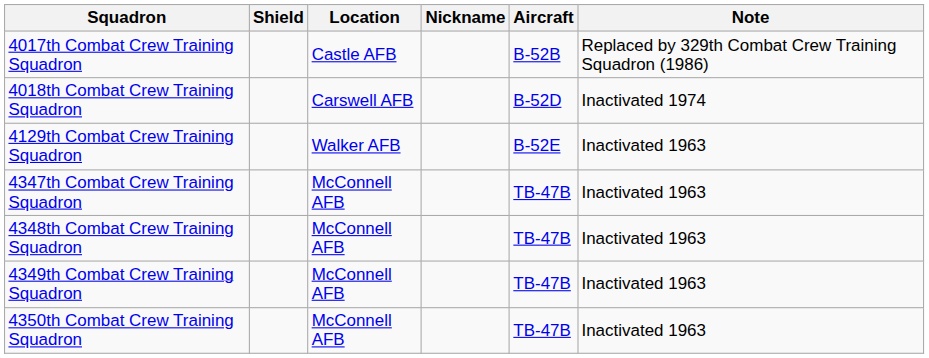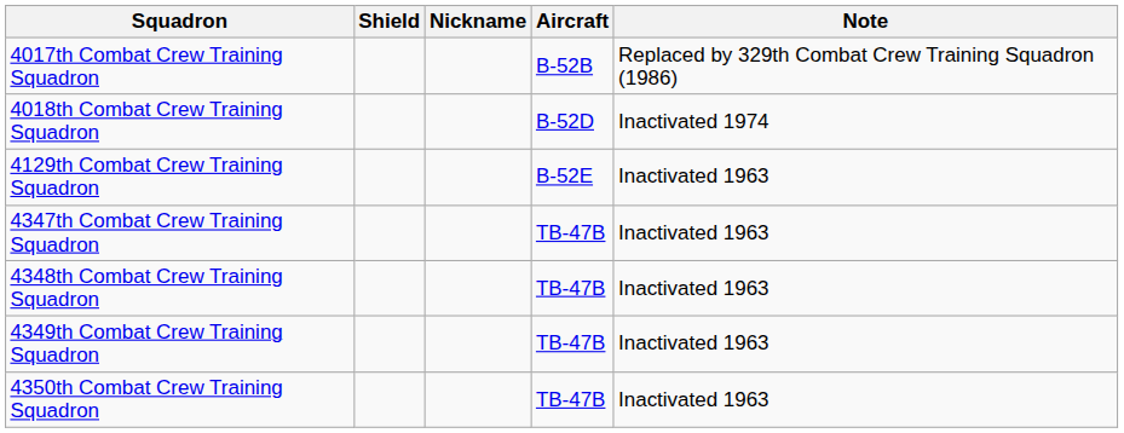 <table class="wikitable">
 <tr>
 <th>Squadron</th>
 <th>Shield</th>
-<th>Location</th>
 <th>Nickname</th>
 <th>Aircraft</th>
 <th>Note</th>
 </tr>
 <tr>
 <td><a href='#'>4017th Combat Crew Training Squadron</a></td>
 <td></td>
-<td><a href='#'>Castle AFB</a></td>
 <td></td>
 <td><a href='#'>B-52B</a></td>
 <td>Replaced by 329th Combat Crew Training Squadron (1986)</td>
 </tr>
 <tr>
 <td><a href='#'>4018th Combat Crew Training Squadron</a></td>
 <td></td>
-<td><a href='#'>Carswell AFB</a></td>
 <td></td>
 <td><a href='#'>B-52D</a></td>
 <td>Inactivated 1974</td>
 </tr>
 <tr>
 <td><a href='#'>4129th Combat Crew Training Squadron</a></td>
 <td></td>
-<td><a href='#'>Walker AFB</a></td>
 <td></td>
 <td><a href='#'>B-52E</a></td>
 <td>Inactivated 1963</td>
 </tr>
 <tr>
 <td><a href='#'>4347th Combat Crew Training Squadron</a></td>
 <td></td>
-<td><a href='#'>McConnell AFB</a></td>
 <td></td>
 <td><a href='#'>TB-47B</a></td>
 <td>Inactivated 1963</td>
 </tr>
 <tr>
 <td><a href='#'>4348th Combat Crew Training Squadron</a></td>
 <td></td>
-<td><a href='#'>McConnell AFB</a></td>
 <td></td>
 <td><a href='#'>TB-47B</a></td>
 <td>Inactivated 1963</td>
 </tr>
 <tr>
 <td><a href='#'>4349th Combat Crew Training Squadron</a></td>
 <td></td>
-<td><a href='#'>McConnell AFB</a></td>
 <td></td>
 <td><a href='#'>TB-47B</a></td>
 <td>Inactivated 1963</td>
 </tr>
 <tr>
 <td><a href='#'>4350th Combat Crew Training Squadron</a></td>
 <td></td>
-<td><a href='#'>McConnell AFB</a></td>
 <td></td>
 <td><a href='#'>TB-47B</a></td>
 <td>Inactivated 1963</td>
 </tr>
 </table>
